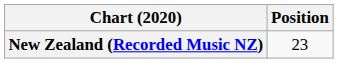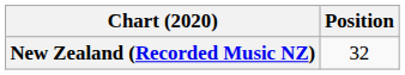 <table class="wikitable sortable plainrowheaders" style="text-align:center">
 <tr>
 <th scope="col">Chart (2020)</th>
 <th scope="col">Position</th>
 </tr>
 <tr>
 <th scope="row">New Zealand (<a href='#'>Recorded Music NZ</a>)</th>
-<td>23</td>
+<td>32</td>
 </tr>
 </table>
